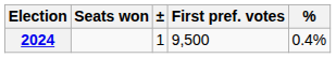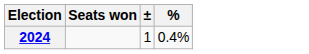 <table class="wikitable">
 <tr>
 <th>Election</th>
 <th>Seats won</th>
 <th>±</th>
-<th>First pref. votes</th>
 <th>%</th>
 </tr>
 <tr>
 <th><a href='#'>2024</a></th>
 <td></td>
 <td> 1</td>
-<td>9,500</td>
 <td>0.4%</td>
 </tr>
 </table>
